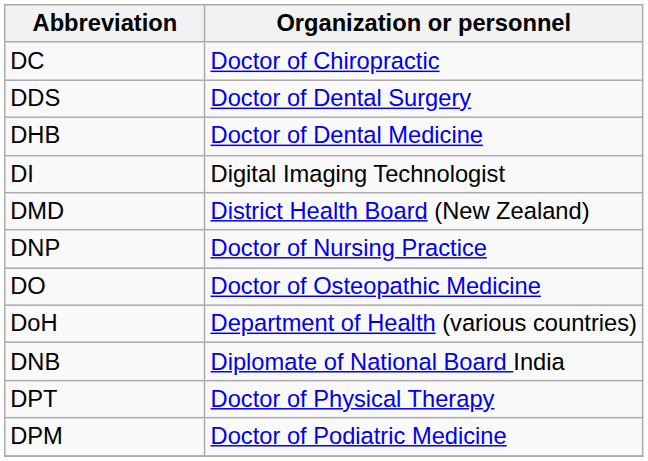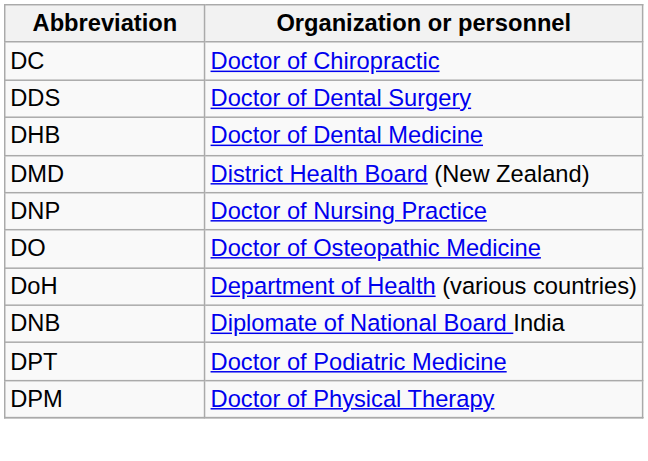 <table class="wikitable sortable">
 <tr>
 <th style="width:8em;">Abbreviation</th>
 <th>Organization or personnel</th>
 </tr>
 <tr>
 <td>DC</td>
 <td><a href='#'>Doctor of Chiropractic</a></td>
 </tr>
 <tr>
 <td>DDS</td>
 <td><a href='#'>Doctor of Dental Surgery</a></td>
 </tr>
 <tr>
 <td>DHB</td>
 <td><a href='#'>Doctor of Dental Medicine</a></td>
-</tr>
-<tr>
-<td>DI</td>
-<td>Digital Imaging Technologist</td>
 </tr>
 <tr>
 <td>DMD</td>
 <td><a href='#'>District Health Board</a> (New Zealand)</td>
 </tr>
 <tr>
 <td>DNP</td>
 <td><a href='#'>Doctor of Nursing Practice</a></td>
 </tr>
 <tr>
 <td>DO</td>
 <td><a href='#'>Doctor of Osteopathic Medicine</a></td>
 </tr>
 <tr>
 <td>DoH</td>
 <td><a href='#'>Department of Health</a> (various countries)</td>
 </tr>
 <tr>
 <td>DNB</td>
 <td><a href='#'>Diplomate of National Board </a> India</td>
 </tr>
 <tr>
 <td>DPT</td>
-<td><a href='#'>Doctor of Physical Therapy</a></td>
+<td><a href='#'>Doctor of Podiatric Medicine</a></td>
 </tr>
 <tr>
 <td>DPM</td>
-<td><a href='#'>Doctor of Podiatric Medicine</a></td>
+<td><a href='#'>Doctor of Physical Therapy</a></td>
 </tr>
 <tr>
 </tr>
 </table>
